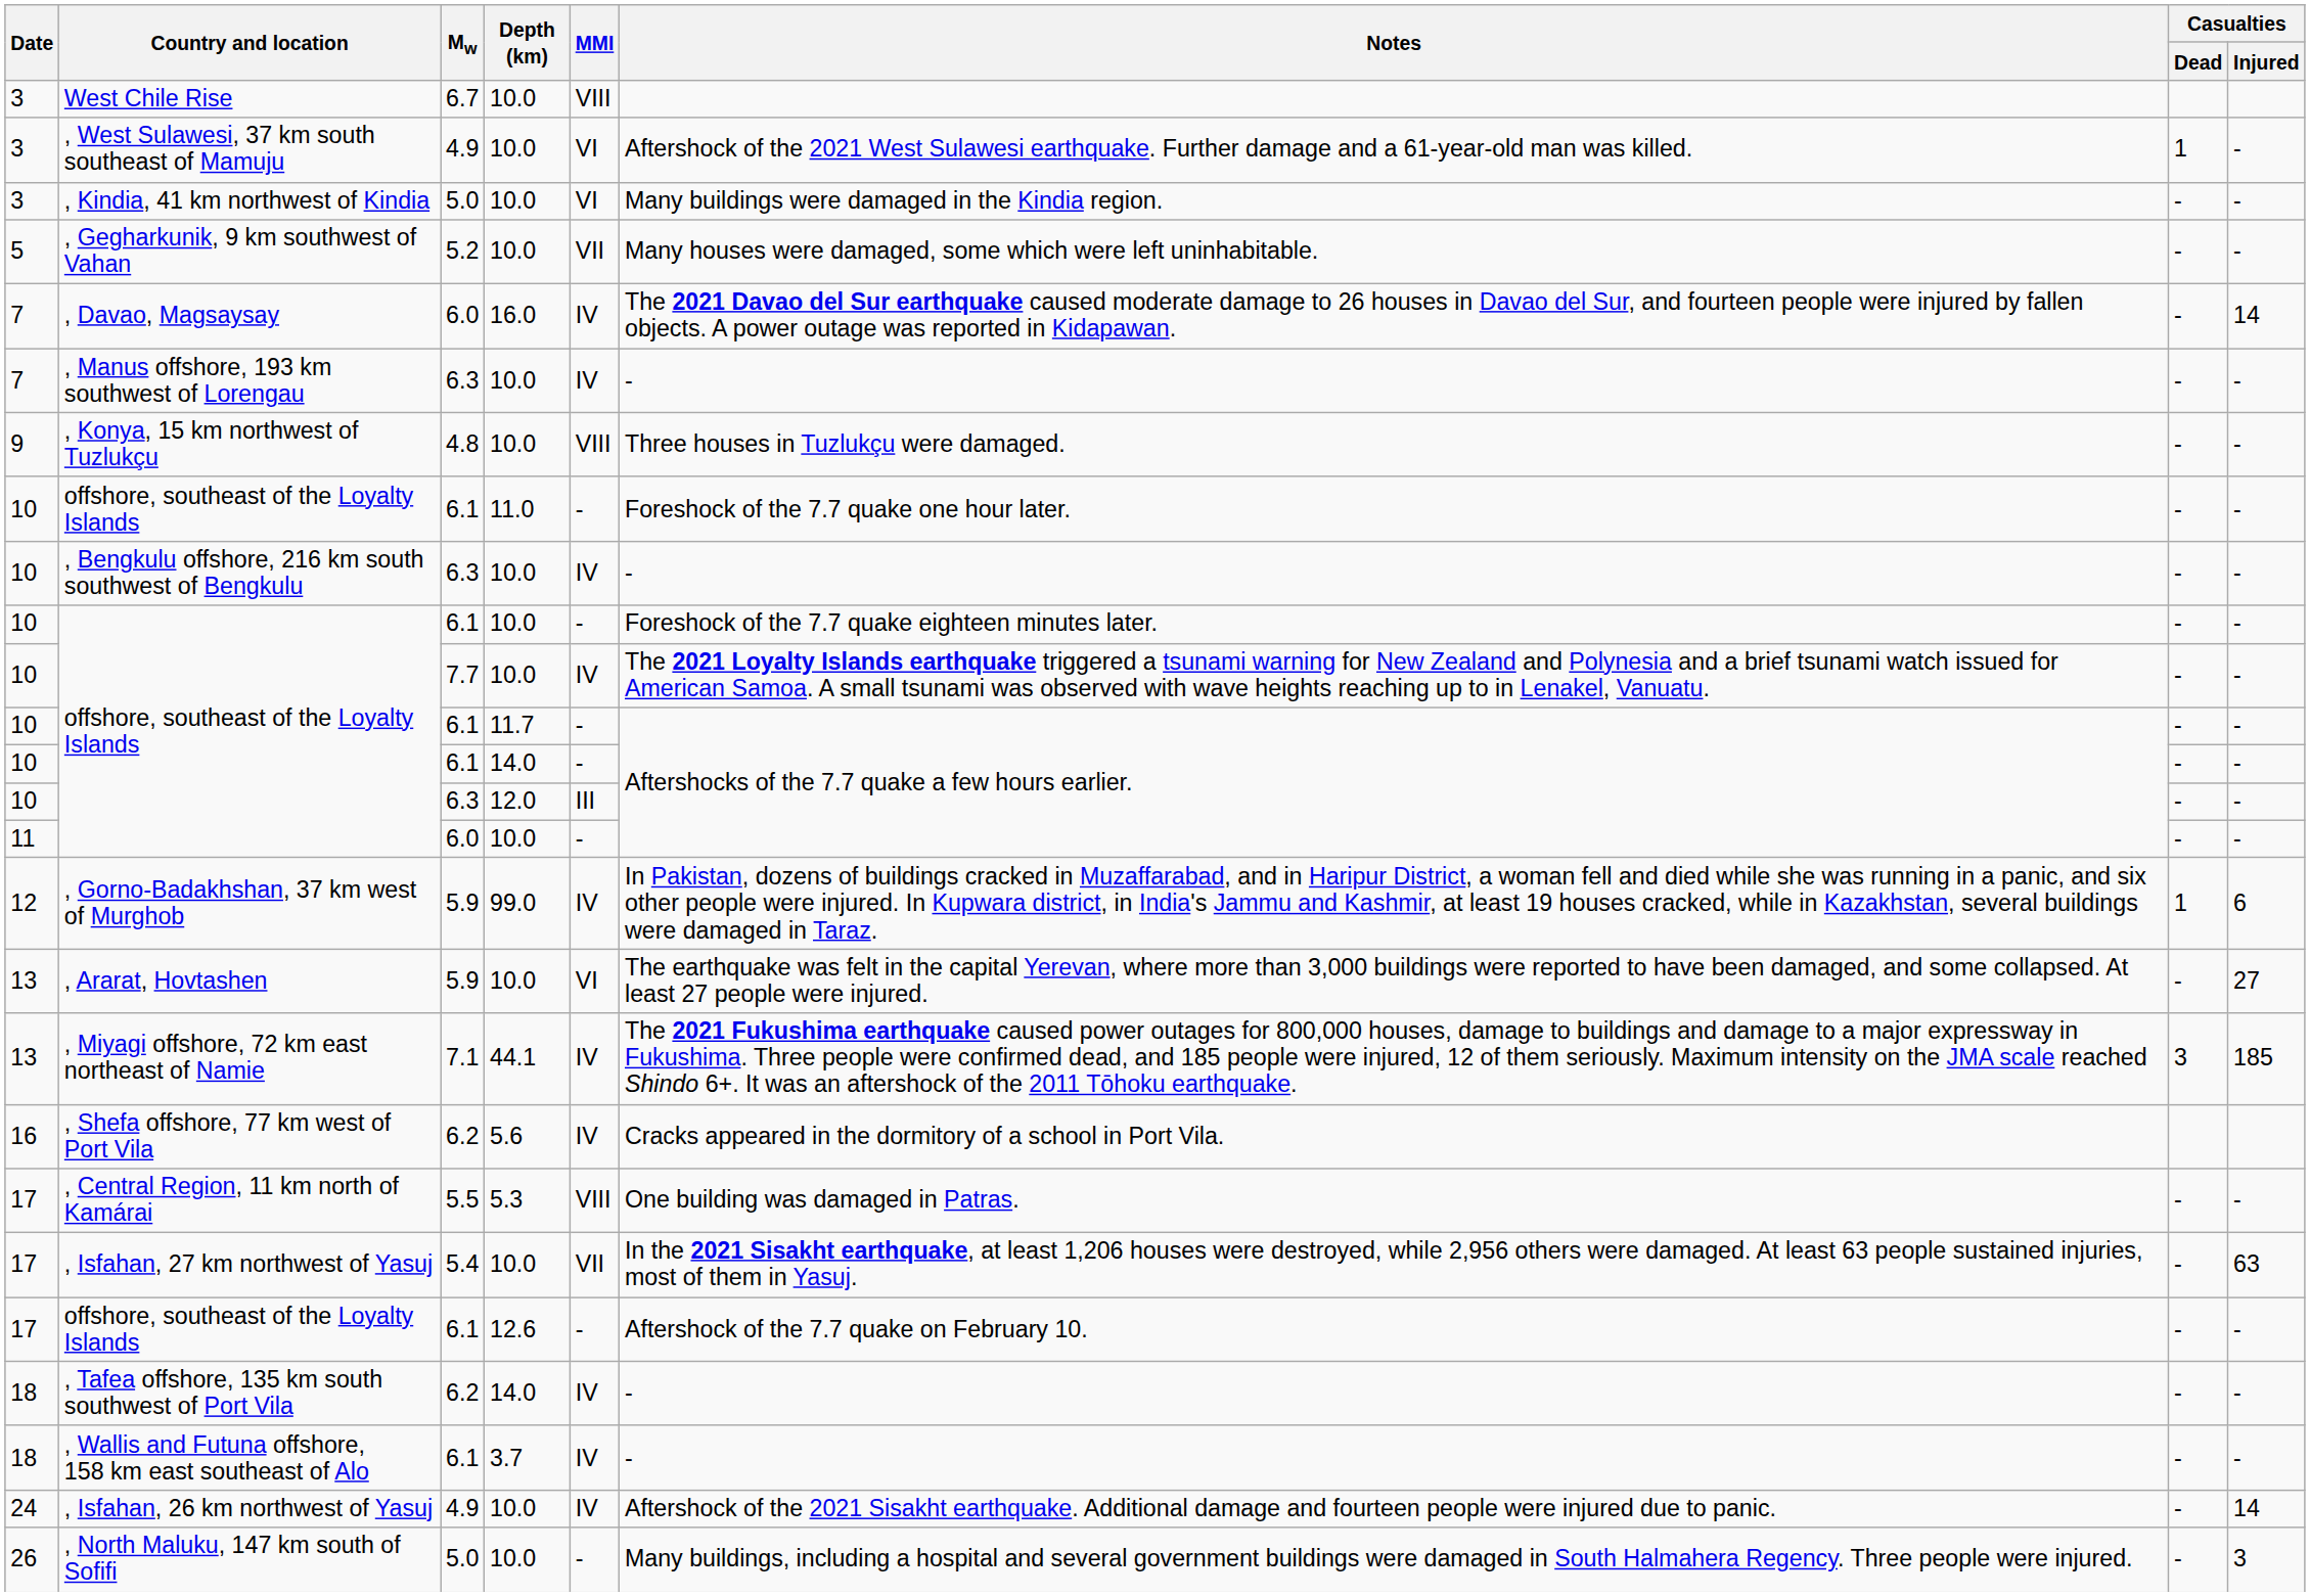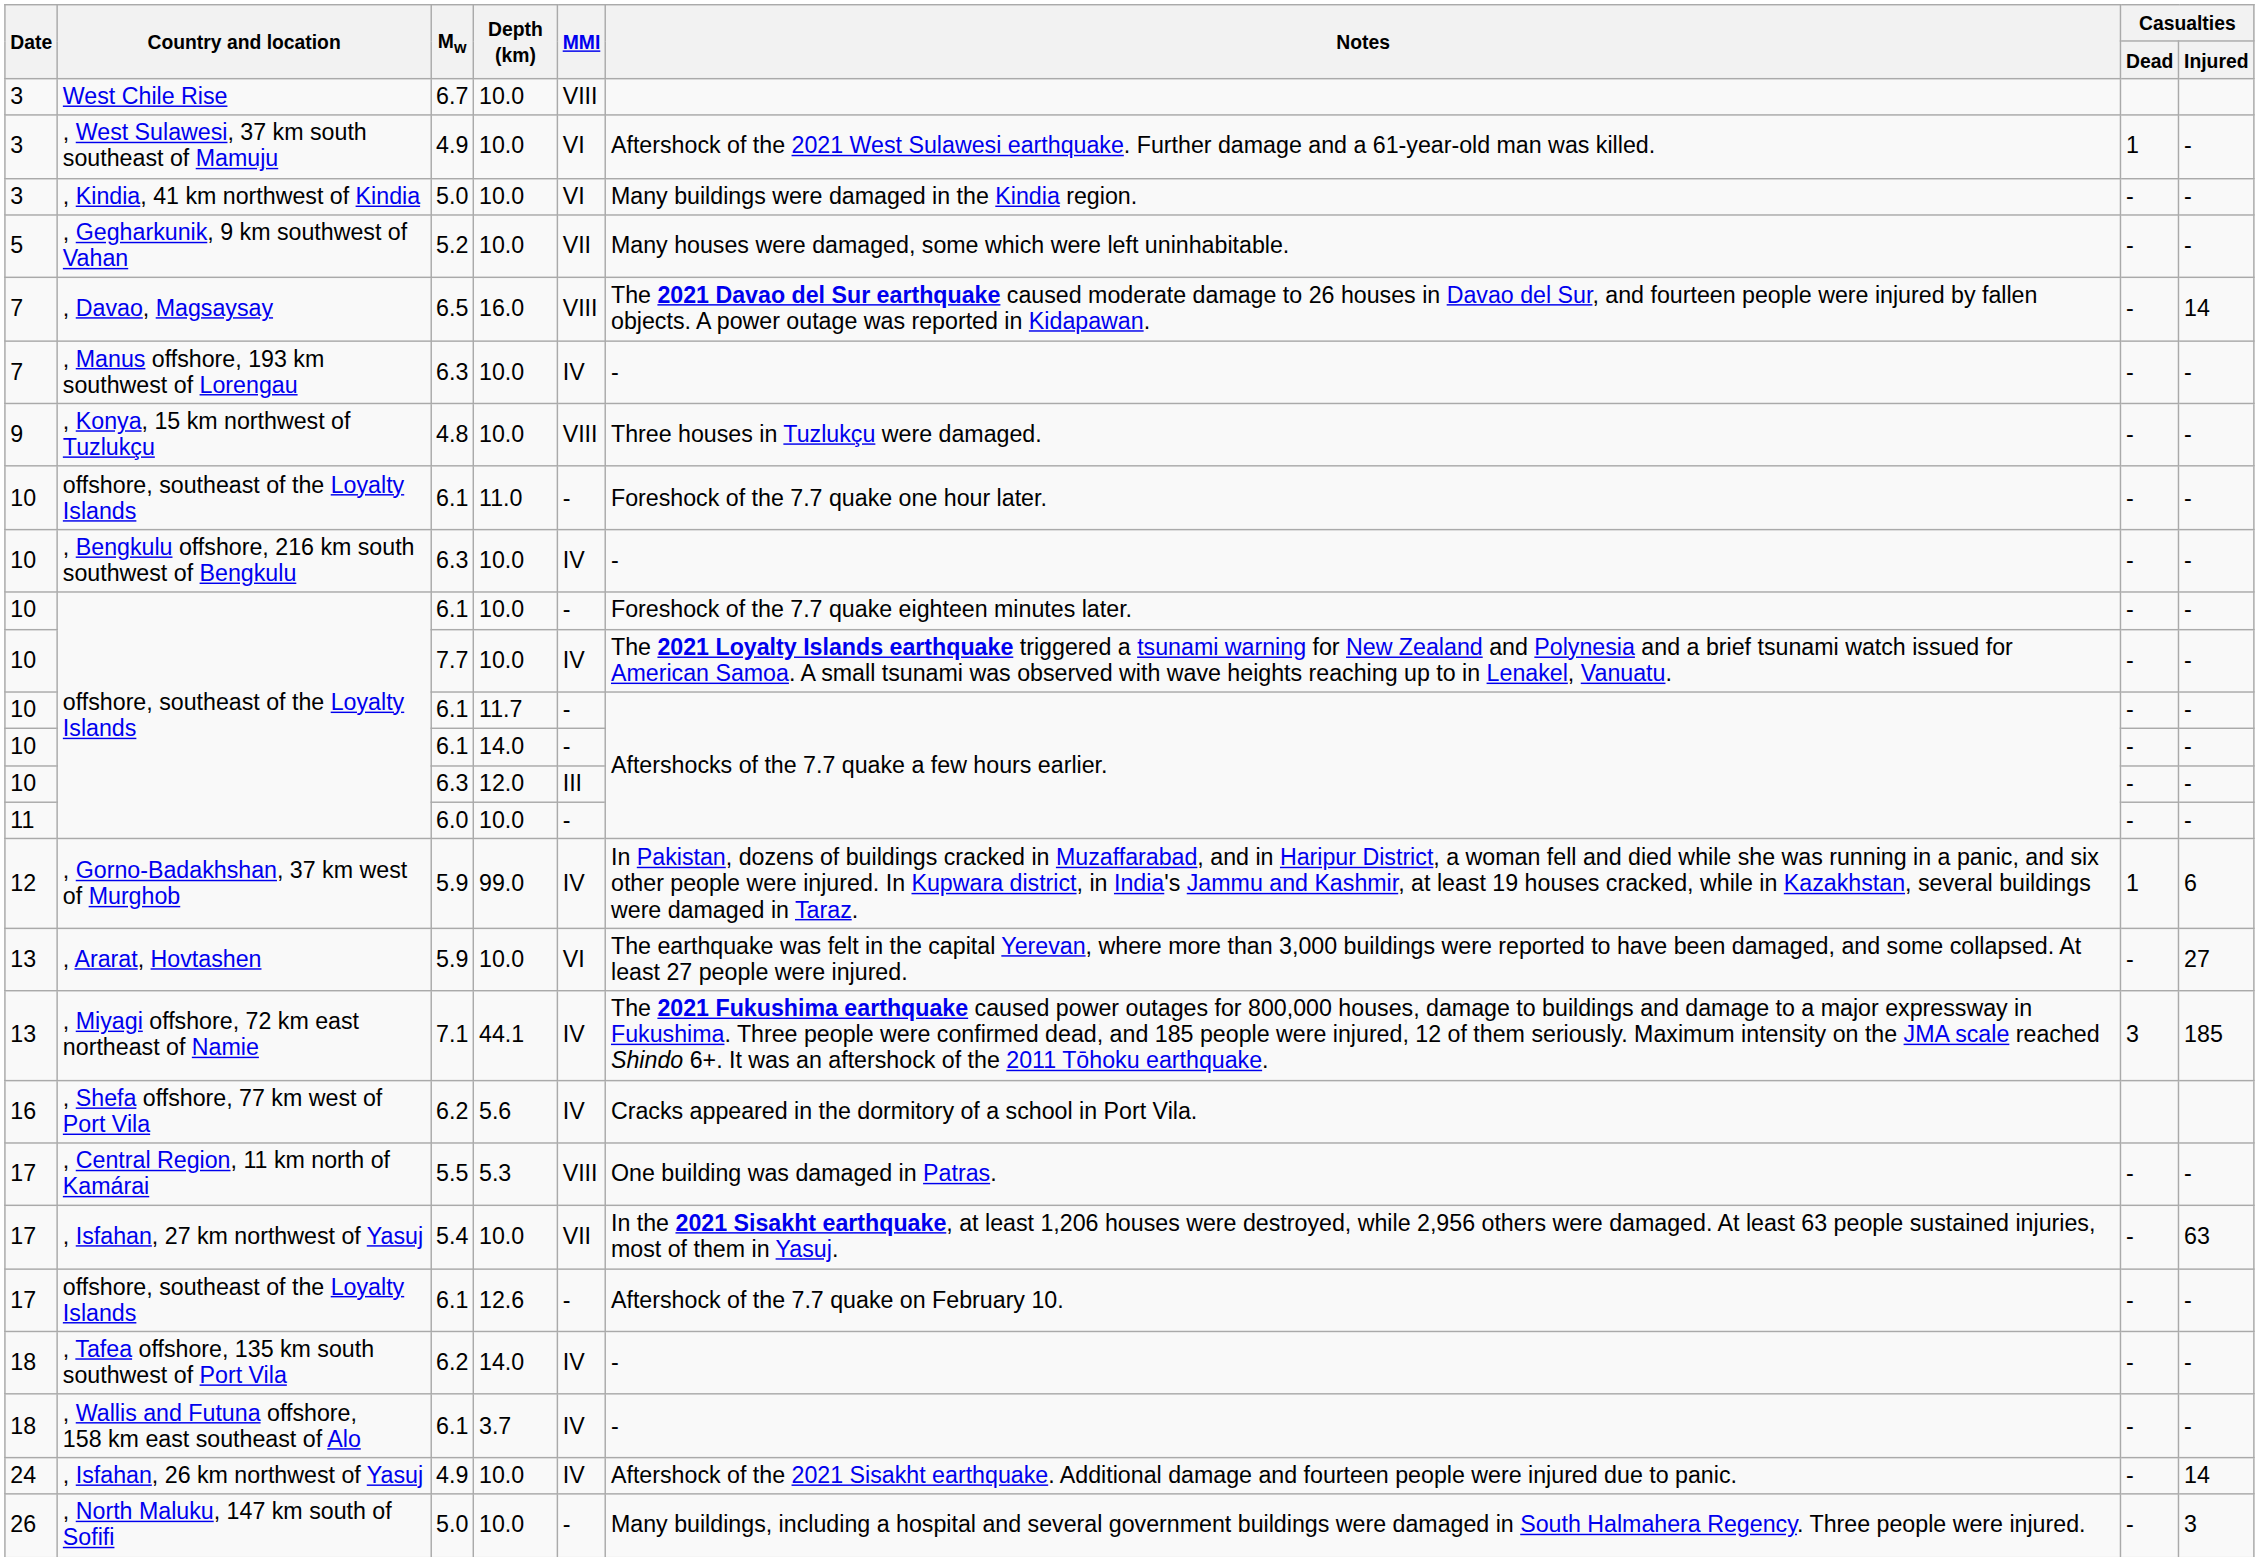 <table class="wikitable sortable" style="border:1px black;  margin-left:1em;">
 <tr>
 <th rowspan="2"><small>Date</small></th>
 <th rowspan="2" style="width: 250px"><small>Country and location</small></th>
 <th rowspan="2"><small>M<sub>w</sub></small></th>
 <th rowspan="2"><small>Depth (km)</small></th>
 <th rowspan="2"><small><a href='#'>MMI</a></small></th>
 <th rowspan="2" class="unsortable"><small>Notes</small></th>
 <th colspan="2"><small>Casualties</small></th>
 </tr>
 <tr>
 <th><small>Dead</small></th>
 <th><small>Injured</small></th>
 </tr>
 <tr>
 <td>3</td>
 <td> <a href='#'>West Chile Rise</a></td>
 <td>6.7</td>
 <td>10.0</td>
 <td>VIII</td>
 <td></td>
 <td></td>
 <td></td>
 </tr>
 <tr>
 <td>3</td>
 <td>, <a href='#'>West Sulawesi</a>, 37 km south southeast of <a href='#'>Mamuju</a></td>
 <td>4.9</td>
 <td>10.0</td>
 <td>VI</td>
 <td>Aftershock of the <a href='#'>2021 West Sulawesi earthquake</a>. Further damage and a 61-year-old man was killed.</td>
 <td>1</td>
 <td>-</td>
 </tr>
 <tr>
 <td>3</td>
 <td>, <a href='#'>Kindia</a>, 41 km northwest of <a href='#'>Kindia</a></td>
 <td>5.0</td>
 <td>10.0</td>
 <td>VI</td>
 <td>Many buildings were damaged in the <a href='#'>Kindia</a> region.</td>
 <td>-</td>
 <td>-</td>
 </tr>
 <tr>
 <td>5</td>
 <td>, <a href='#'>Gegharkunik</a>, 9 km southwest of <a href='#'>Vahan</a></td>
 <td>5.2</td>
 <td>10.0</td>
 <td>VII</td>
 <td>Many houses were damaged, some which were left uninhabitable.</td>
 <td>-</td>
 <td>-</td>
 </tr>
 <tr>
 <td>7</td>
 <td>, <a href='#'>Davao</a>, <a href='#'>Magsaysay</a></td>
-<td>6.0</td>
+<td>6.5</td>
 <td>16.0</td>
-<td>IV</td>
+<td>VIII</td>
 <td>The <strong><a href='#'>2021 Davao del Sur earthquake</a></strong> caused moderate damage to 26 houses in <a href='#'>Davao del Sur</a>, and fourteen people were injured by fallen objects. A power outage was reported in <a href='#'>Kidapawan</a>.</td>
 <td>-</td>
 <td>14</td>
 </tr>
 <tr>
 <td>7</td>
 <td>, <a href='#'>Manus</a> offshore, 193 km southwest of <a href='#'>Lorengau</a></td>
 <td>6.3</td>
 <td>10.0</td>
 <td>IV</td>
 <td>-</td>
 <td>-</td>
 <td>-</td>
 </tr>
 <tr>
 <td>9</td>
 <td>, <a href='#'>Konya</a>, 15 km northwest of <a href='#'>Tuzlukçu</a></td>
 <td>4.8</td>
 <td>10.0</td>
 <td>VIII</td>
 <td>Three houses in <a href='#'>Tuzlukçu</a> were damaged.</td>
 <td>-</td>
 <td>-</td>
 </tr>
 <tr>
 <td>10</td>
 <td> offshore, southeast of the <a href='#'>Loyalty Islands</a></td>
 <td>6.1</td>
 <td>11.0</td>
 <td>-</td>
 <td>Foreshock of the 7.7 quake one hour later.</td>
 <td>-</td>
 <td>-</td>
 </tr>
 <tr>
 <td>10</td>
 <td>, <a href='#'>Bengkulu</a> offshore, 216 km south southwest of <a href='#'>Bengkulu</a></td>
 <td>6.3</td>
 <td>10.0</td>
 <td>IV</td>
 <td>-</td>
 <td>-</td>
 <td>-</td>
 </tr>
 <tr>
 <td>10</td>
 <td rowspan=6> offshore, southeast of the <a href='#'>Loyalty Islands</a></td>
 <td>6.1</td>
 <td>10.0</td>
 <td>-</td>
 <td>Foreshock of the 7.7 quake eighteen minutes later.</td>
 <td>-</td>
 <td>-</td>
 </tr>
 <tr>
 <td>10</td>
 <td>7.7</td>
 <td>10.0</td>
 <td>IV</td>
 <td>The <strong><a href='#'>2021 Loyalty Islands earthquake</a></strong> triggered a <a href='#'>tsunami warning</a> for <a href='#'>New Zealand</a> and <a href='#'>Polynesia</a> and a brief tsunami watch issued for <a href='#'>American Samoa</a>. A small tsunami was observed with wave heights reaching up to  in <a href='#'>Lenakel</a>, <a href='#'>Vanuatu</a>.</td>
 <td>-</td>
 <td>-</td>
 </tr>
 <tr>
 <td>10</td>
 <td>6.1</td>
 <td>11.7</td>
 <td>-</td>
 <td rowspan=4>Aftershocks of the 7.7 quake a few hours earlier.</td>
 <td>-</td>
 <td>-</td>
 </tr>
 <tr>
 <td>10</td>
 <td>6.1</td>
 <td>14.0</td>
 <td>-</td>
 <td>-</td>
 <td>-</td>
 </tr>
 <tr>
 <td>10</td>
 <td>6.3</td>
 <td>12.0</td>
 <td>III</td>
 <td>-</td>
 <td>-</td>
 </tr>
 <tr>
 <td>11</td>
 <td>6.0</td>
 <td>10.0</td>
 <td>-</td>
 <td>-</td>
 <td>-</td>
 </tr>
 <tr>
 <td>12</td>
 <td>, <a href='#'>Gorno-Badakhshan</a>, 37 km west of <a href='#'>Murghob</a></td>
 <td>5.9</td>
 <td>99.0</td>
 <td>IV</td>
 <td>In <a href='#'>Pakistan</a>, dozens of buildings cracked in <a href='#'>Muzaffarabad</a>, and in <a href='#'>Haripur District</a>, a woman fell and died while she was running in a panic, and six other people were injured. In <a href='#'>Kupwara district</a>, in <a href='#'>India</a>'s <a href='#'>Jammu and Kashmir</a>, at least 19 houses cracked, while in <a href='#'>Kazakhstan</a>, several buildings were damaged in <a href='#'>Taraz</a>.</td>
 <td>1</td>
 <td>6</td>
 </tr>
 <tr>
 <td>13</td>
 <td>, <a href='#'>Ararat</a>, <a href='#'>Hovtashen</a></td>
 <td>5.9</td>
 <td>10.0</td>
 <td>VI</td>
 <td>The earthquake was felt in the capital <a href='#'>Yerevan</a>, where more than 3,000 buildings were reported to have been damaged, and some collapsed. At least 27 people were injured.</td>
 <td>-</td>
 <td>27</td>
 </tr>
 <tr>
 <td>13</td>
 <td>, <a href='#'>Miyagi</a> offshore, 72 km east northeast of <a href='#'>Namie</a></td>
 <td>7.1</td>
 <td>44.1</td>
 <td>IV</td>
 <td>The <strong><a href='#'>2021 Fukushima earthquake</a></strong> caused power outages for 800,000 houses, damage to buildings and damage to a major expressway in <a href='#'>Fukushima</a>. Three people were confirmed dead, and 185 people were injured, 12 of them seriously. Maximum intensity on the <a href='#'>JMA scale</a> reached <em>Shindo</em> 6+. It was an aftershock of the <a href='#'>2011 Tōhoku earthquake</a>.</td>
 <td>3</td>
 <td>185</td>
 </tr>
 <tr>
 <td>16</td>
 <td>, <a href='#'>Shefa</a> offshore, 77 km west of <a href='#'>Port Vila</a></td>
 <td>6.2</td>
 <td>5.6</td>
 <td>IV</td>
 <td>Cracks appeared in the dormitory of a school in Port Vila.</td>
 <td></td>
 <td></td>
 </tr>
 <tr>
 <td>17</td>
 <td>, <a href='#'>Central Region</a>, 11 km north of <a href='#'>Kamárai</a></td>
 <td>5.5</td>
 <td>5.3</td>
 <td>VIII</td>
 <td>One building was damaged in <a href='#'>Patras</a>.</td>
 <td>-</td>
 <td>-</td>
 </tr>
 <tr>
 <td>17</td>
 <td>, <a href='#'>Isfahan</a>, 27 km northwest of <a href='#'>Yasuj</a></td>
 <td>5.4</td>
 <td>10.0</td>
 <td>VII</td>
 <td>In the <strong><a href='#'>2021 Sisakht earthquake</a></strong>, at least 1,206 houses were destroyed, while 2,956 others were damaged. At least 63 people sustained injuries, most of them in <a href='#'>Yasuj</a>.</td>
 <td>-</td>
 <td>63</td>
 </tr>
 <tr>
 <td>17</td>
 <td> offshore, southeast of the <a href='#'>Loyalty Islands</a></td>
 <td>6.1</td>
 <td>12.6</td>
 <td>-</td>
 <td>Aftershock of the 7.7 quake on February 10.</td>
 <td>-</td>
 <td>-</td>
 </tr>
 <tr>
 <td>18</td>
 <td>, <a href='#'>Tafea</a> offshore, 135 km south southwest of <a href='#'>Port Vila</a></td>
 <td>6.2</td>
 <td>14.0</td>
 <td>IV</td>
 <td>-</td>
 <td>-</td>
 <td>-</td>
 </tr>
 <tr>
 <td>18</td>
 <td>, <a href='#'>Wallis and Futuna</a> offshore, 158 km east southeast of <a href='#'>Alo</a></td>
 <td>6.1</td>
 <td>3.7</td>
 <td>IV</td>
 <td>-</td>
 <td>-</td>
 <td>-</td>
 </tr>
 <tr>
 <td>24</td>
 <td>, <a href='#'>Isfahan</a>, 26 km northwest of <a href='#'>Yasuj</a></td>
 <td>4.9</td>
 <td>10.0</td>
 <td>IV</td>
 <td>Aftershock of the <a href='#'>2021 Sisakht earthquake</a>. Additional damage and fourteen people were injured due to panic.</td>
 <td>-</td>
 <td>14</td>
 </tr>
 <tr>
 <td>26</td>
 <td>, <a href='#'>North Maluku</a>, 147 km south of <a href='#'>Sofifi</a></td>
 <td>5.0</td>
 <td>10.0</td>
 <td>-</td>
 <td>Many buildings, including a hospital and several government buildings were damaged in <a href='#'>South Halmahera Regency</a>. Three people were injured.</td>
 <td>-</td>
 <td>3</td>
 </tr>
 <tr>
 </tr>
 </table>
